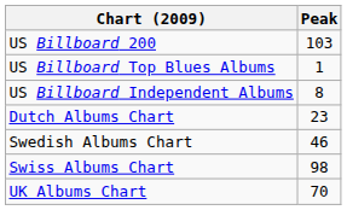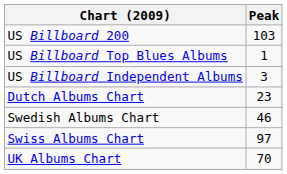 <table class="wikitable sortable">
 <tr>
 <th>Chart (2009)</th>
 <th>Peak</th>
 </tr>
 <tr>
 <td>US <a href='#'><em>Billboard</em> 200</a></td>
 <td align="center">103</td>
 </tr>
 <tr>
 <td>US <a href='#'><em>Billboard</em> Top Blues Albums</a></td>
 <td align="center">1</td>
 </tr>
 <tr>
 <td>US <a href='#'><em>Billboard</em> Independent Albums</a></td>
-<td align="center">8</td>
+<td align="center">3</td>
 </tr>
 <tr>
 <td><a href='#'>Dutch Albums Chart</a></td>
 <td align="center">23</td>
 </tr>
 <tr>
 <td>Swedish Albums Chart</td>
 <td align="center">46</td>
 </tr>
 <tr>
 <td><a href='#'>Swiss Albums Chart</a></td>
-<td align="center">98</td>
+<td align="center">97</td>
 </tr>
 <tr>
 <td><a href='#'>UK Albums Chart</a></td>
 <td align="center">70</td>
 </tr>
 </table>
